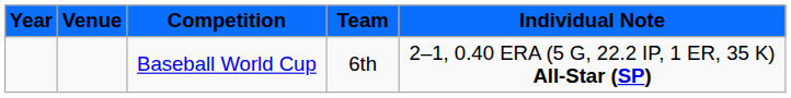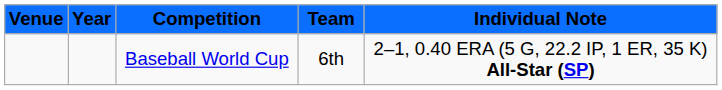 <table class="wikitable">
 <tr>
+<th style="background:#0A6EFF"><span>Venue</span></th>
 <th style="background:#0A6EFF"><span>Year</span></th>
-<th style="background:#0A6EFF"><span>Venue</span></th>
 <th style="background:#0A6EFF"><span>Competition</span></th>
 <th style="background:#0A6EFF"><span> Team </span></th>
 <th style="background:#0A6EFF"><span> Individual Note </span></th>
 </tr>
 <tr>
+<td>  </td>
 <td style="text-align:center">  </td>
-<td>  </td>
 <td> <a href='#'>Baseball World Cup</a> </td>
 <td style="text-align:center">6th</td>
 <td style="text-align:center"> 2–1, 0.40 ERA (5 G, 22.2 IP, 1 ER, 35 K) <br><strong>All-Star (<a href='#'>SP</a>)</strong><br></td>
 </tr>
 </table>
